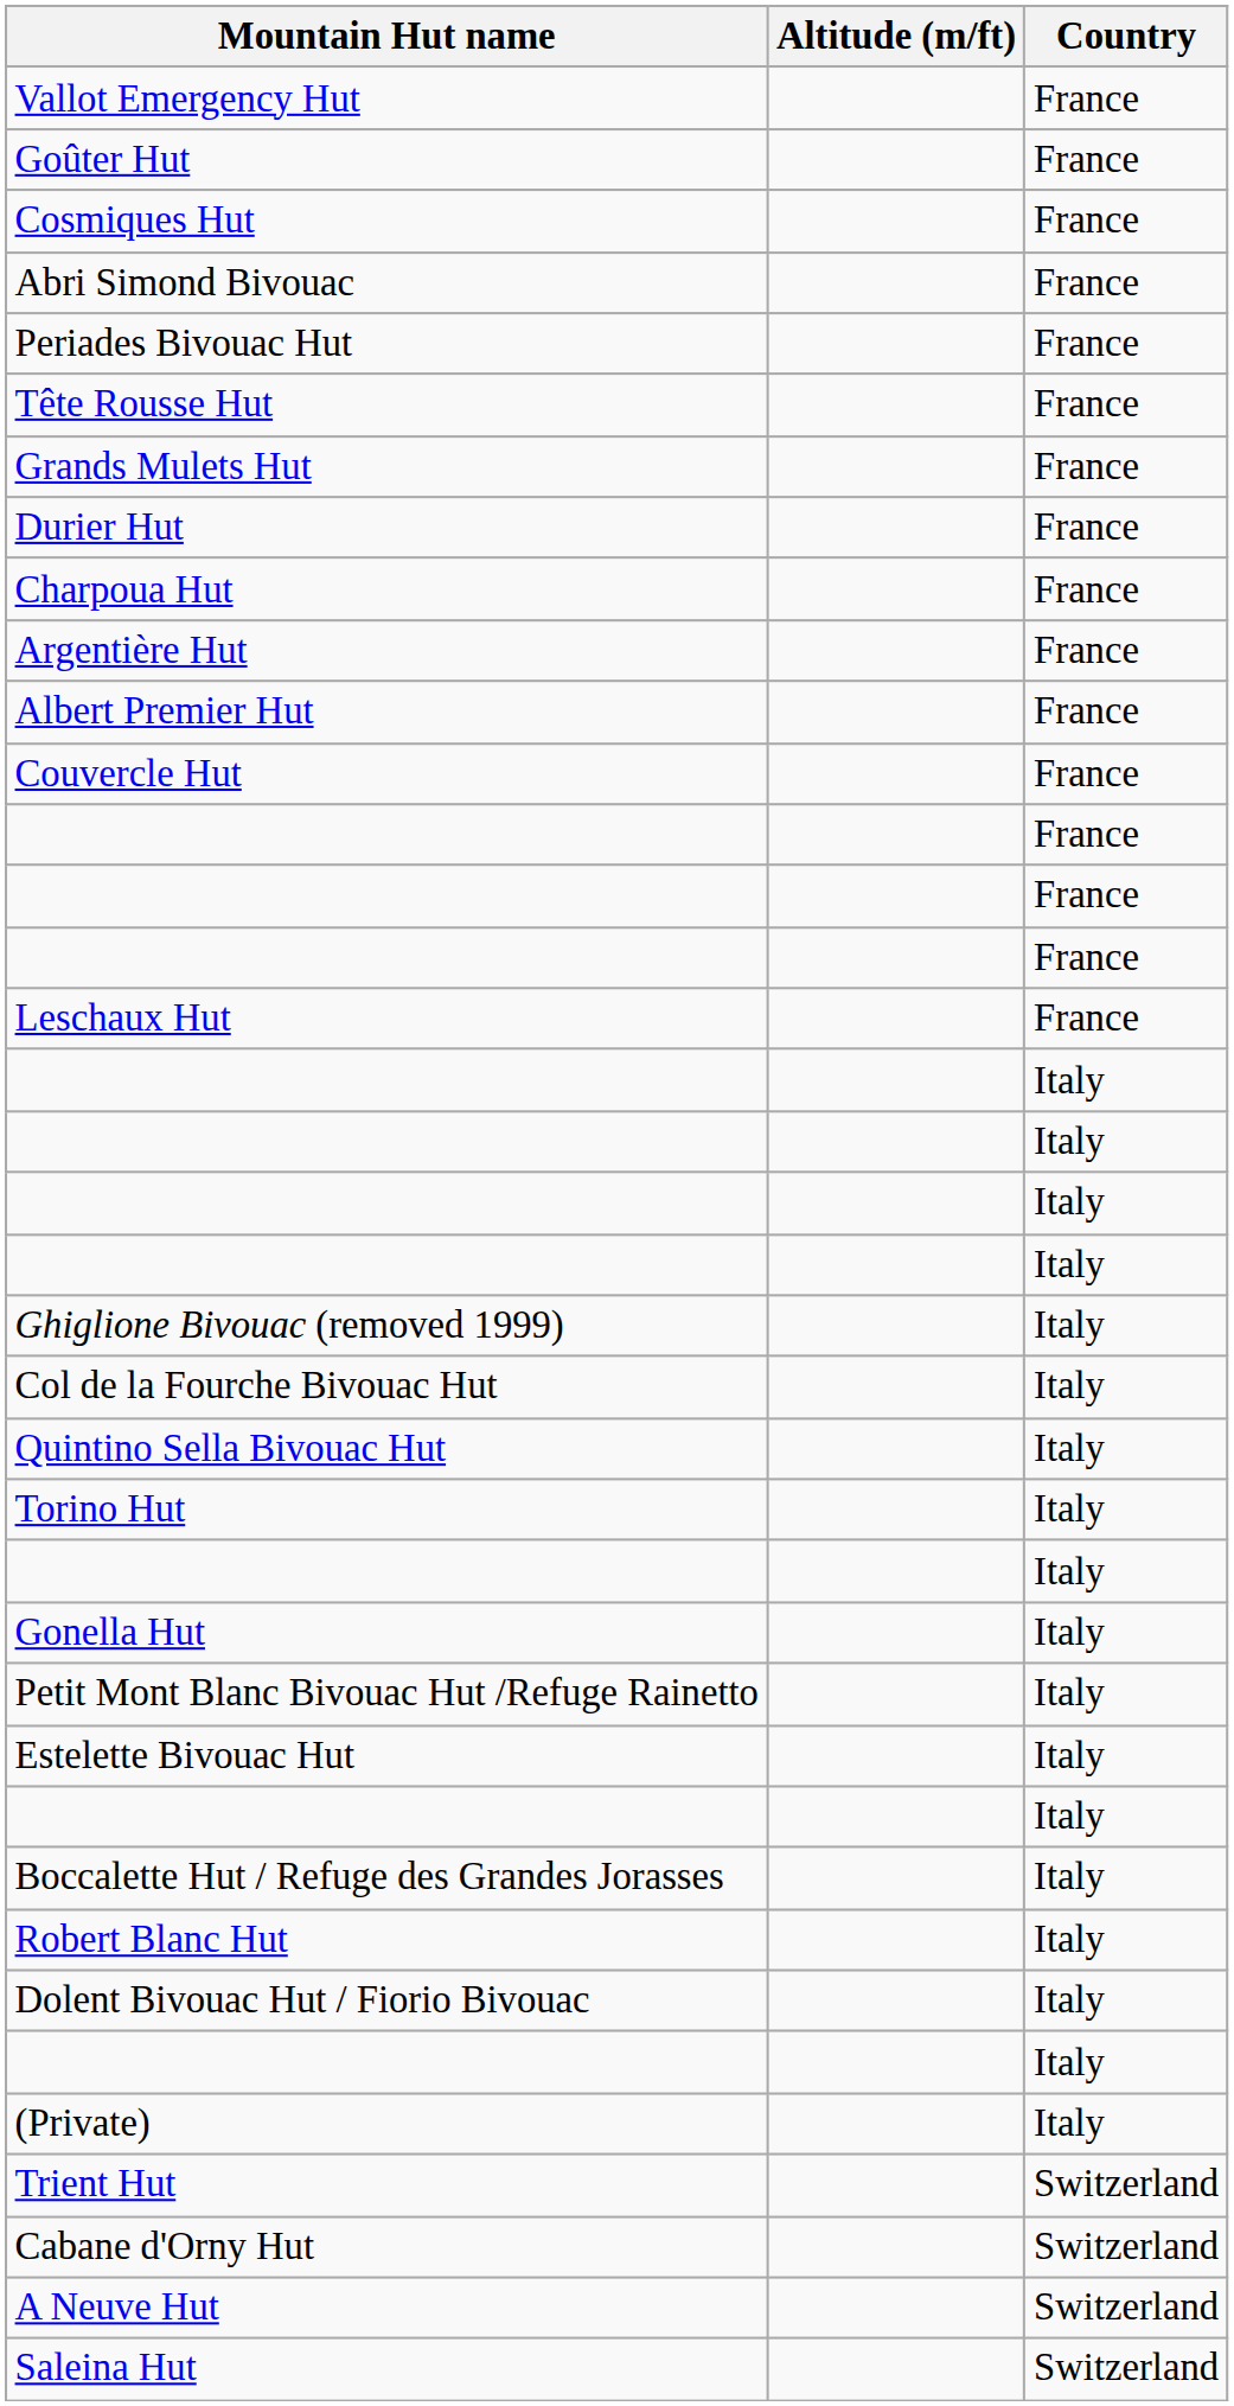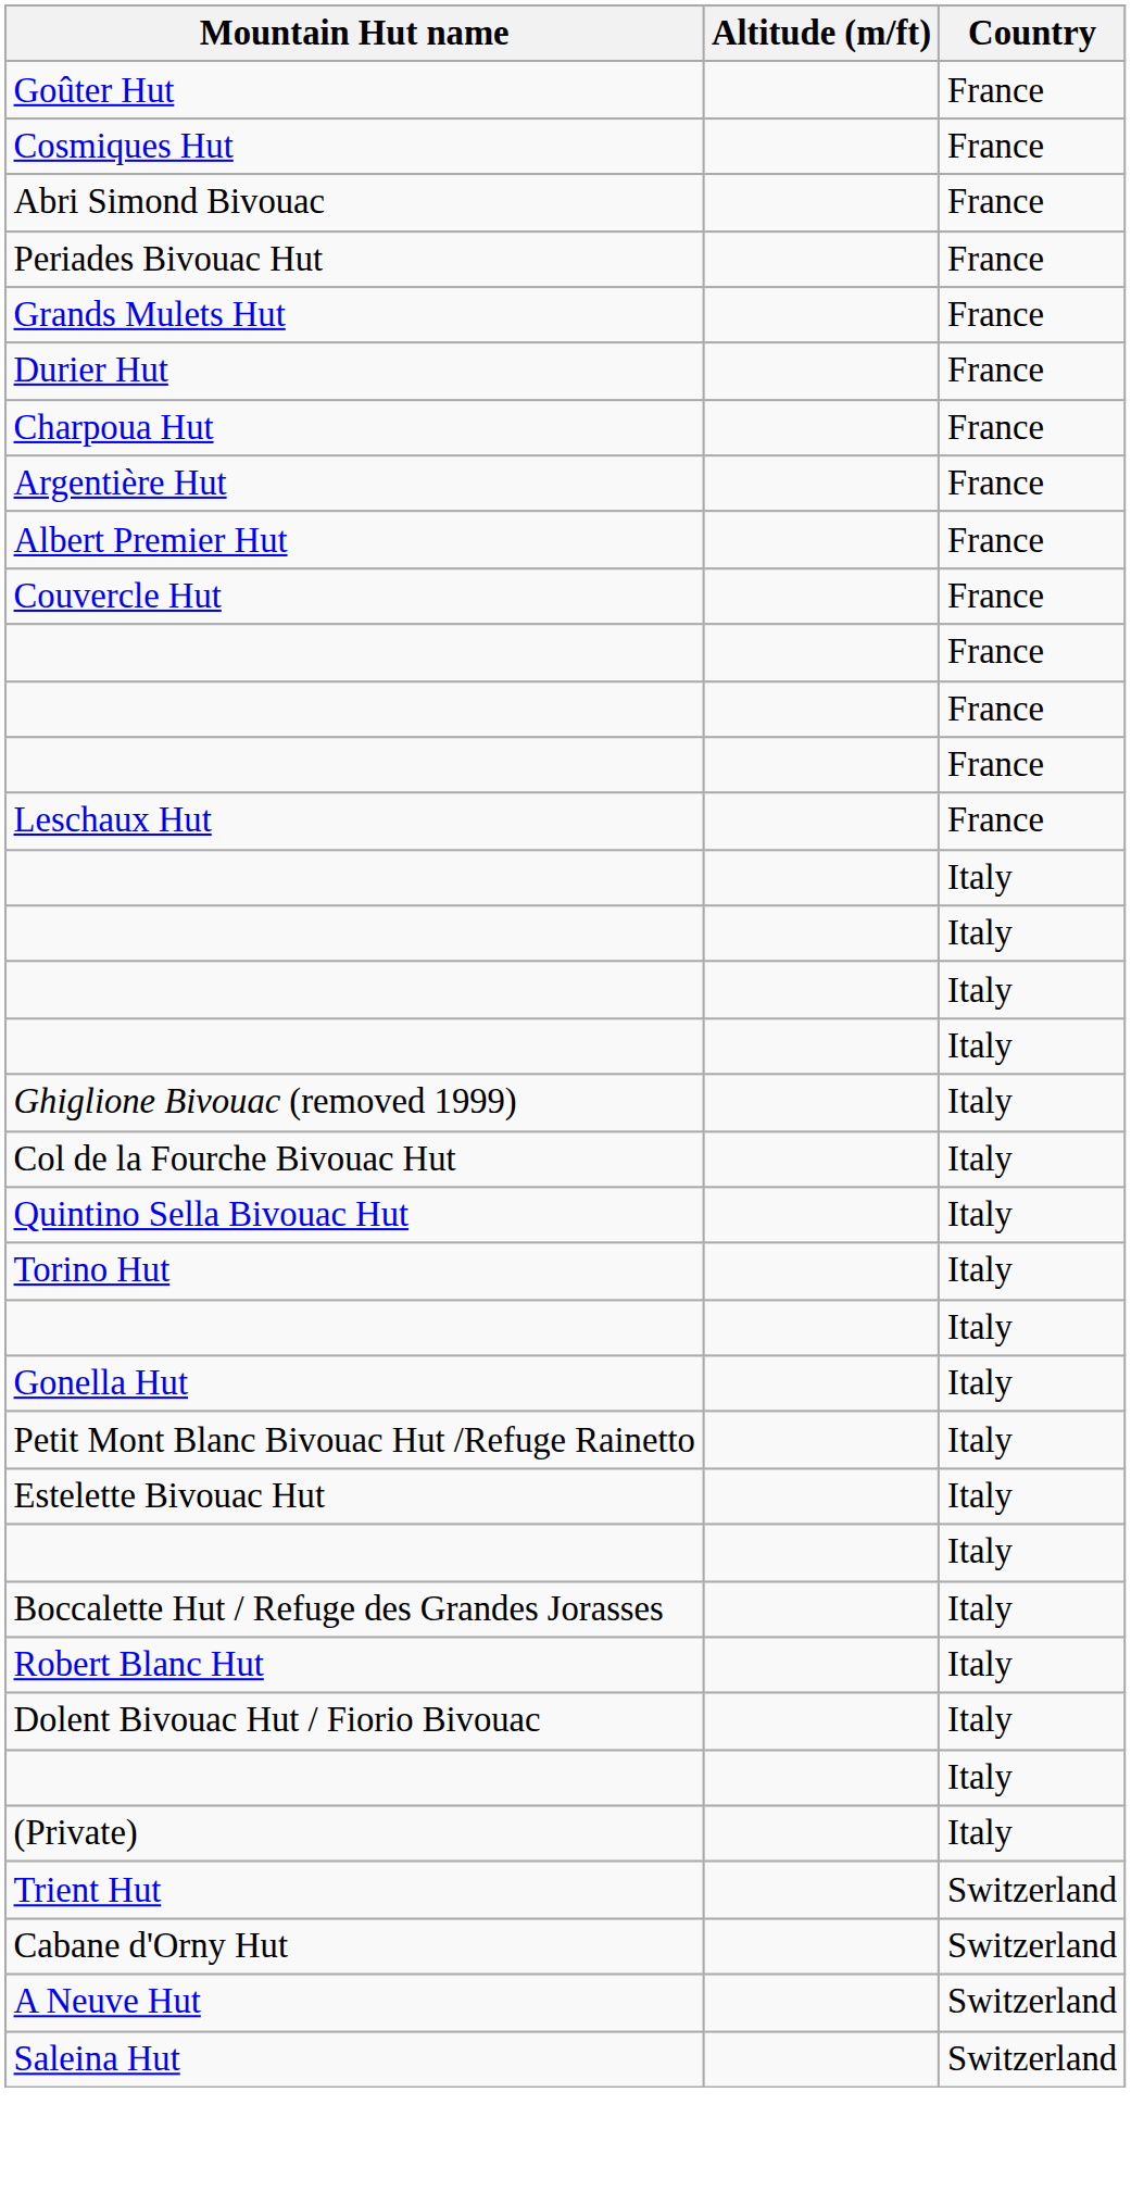 <table class="wikitable sortable collapsible">
 <tr>
 <th align=left>Mountain Hut name</th>
 <th align=left>Altitude (m/ft)</th>
 <th align=left>Country</th>
-</tr>
-<tr>
-<td><a href='#'>Vallot Emergency Hut</a></td>
-<td></td>
-<td>France</td>
 </tr>
 <tr>
 <td><a href='#'>Goûter Hut</a></td>
 <td></td>
 <td>France</td>
 </tr>
 <tr>
 <td><a href='#'>Cosmiques Hut</a></td>
 <td></td>
 <td>France</td>
 </tr>
 <tr>
 <td>Abri Simond Bivouac</td>
 <td></td>
 <td>France</td>
 </tr>
 <tr>
 <td>Periades Bivouac Hut</td>
-<td></td>
-<td>France</td>
-</tr>
-<tr>
-<td><a href='#'>Tête Rousse Hut</a></td>
 <td></td>
 <td>France</td>
 </tr>
 <tr>
 <td><a href='#'>Grands Mulets Hut</a></td>
 <td></td>
 <td>France</td>
 </tr>
 <tr>
 <td><a href='#'>Durier Hut</a></td>
 <td></td>
 <td>France</td>
 </tr>
 <tr>
 <td><a href='#'>Charpoua Hut</a></td>
 <td></td>
 <td>France</td>
 </tr>
 <tr>
 <td><a href='#'>Argentière Hut</a></td>
 <td></td>
 <td>France</td>
 </tr>
 <tr>
 <td><a href='#'>Albert Premier Hut</a></td>
 <td></td>
 <td>France</td>
 </tr>
 <tr>
 <td><a href='#'>Couvercle Hut</a></td>
 <td></td>
 <td>France</td>
 </tr>
 <tr>
 <td></td>
 <td></td>
 <td>France</td>
 </tr>
 <tr>
 <td></td>
 <td></td>
 <td>France</td>
 </tr>
 <tr>
 <td></td>
 <td></td>
 <td>France</td>
 </tr>
 <tr>
 <td><a href='#'>Leschaux Hut</a></td>
 <td></td>
 <td>France</td>
 </tr>
 <tr>
 <td></td>
 <td></td>
 <td>Italy</td>
 </tr>
 <tr>
 <td></td>
 <td></td>
 <td>Italy</td>
 </tr>
 <tr>
 <td></td>
 <td></td>
 <td>Italy</td>
 </tr>
 <tr>
 <td></td>
 <td></td>
 <td>Italy</td>
 </tr>
 <tr>
 <td><em>Ghiglione Bivouac</em> (removed 1999)</td>
 <td></td>
 <td>Italy</td>
 </tr>
 <tr>
 <td>Col de la Fourche Bivouac Hut</td>
 <td></td>
 <td>Italy</td>
 </tr>
 <tr>
 <td><a href='#'>Quintino Sella Bivouac Hut</a></td>
 <td></td>
 <td>Italy</td>
 </tr>
 <tr>
 <td><a href='#'>Torino Hut</a></td>
 <td></td>
 <td>Italy</td>
 </tr>
 <tr>
 <td></td>
 <td></td>
 <td>Italy</td>
 </tr>
 <tr>
 <td><a href='#'>Gonella Hut</a></td>
 <td></td>
 <td>Italy</td>
 </tr>
 <tr>
 <td>Petit Mont Blanc Bivouac Hut /Refuge Rainetto</td>
 <td></td>
 <td>Italy</td>
 </tr>
 <tr>
 <td>Estelette Bivouac Hut</td>
 <td></td>
 <td>Italy</td>
 </tr>
 <tr>
 <td></td>
 <td></td>
 <td>Italy</td>
 </tr>
 <tr>
 <td>Boccalette Hut / Refuge des Grandes Jorasses</td>
 <td></td>
 <td>Italy</td>
 </tr>
 <tr>
 <td><a href='#'>Robert Blanc Hut</a></td>
 <td></td>
 <td>Italy</td>
 </tr>
 <tr>
 <td>Dolent Bivouac Hut / Fiorio Bivouac</td>
 <td></td>
 <td>Italy</td>
 </tr>
 <tr>
 <td></td>
 <td></td>
 <td>Italy</td>
 </tr>
 <tr>
 <td> (Private)</td>
 <td></td>
 <td>Italy</td>
 </tr>
 <tr>
 <td><a href='#'>Trient Hut</a></td>
 <td></td>
 <td>Switzerland</td>
 </tr>
 <tr>
 <td>Cabane d'Orny Hut</td>
 <td></td>
 <td>Switzerland</td>
 </tr>
 <tr>
 <td><a href='#'>A Neuve Hut</a></td>
 <td></td>
 <td>Switzerland</td>
 </tr>
 <tr>
 <td><a href='#'>Saleina Hut</a></td>
 <td></td>
 <td>Switzerland</td>
 </tr>
 </table>
